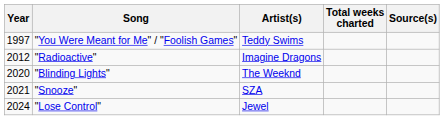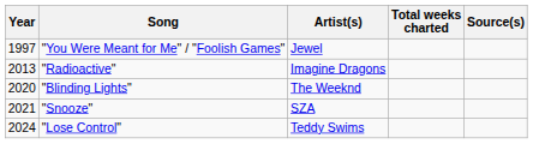 <table class="wikitable">
 <tr>
 <th>Year</th>
 <th>Song</th>
 <th>Artist(s)</th>
 <th>Total weeks<br>charted</th>
 <th>Source(s)</th>
 </tr>
 <tr>
 <td>1997</td>
 <td>"<a href='#'>You Were Meant for Me</a>" / "<a href='#'>Foolish Games</a>"</td>
-<td><a href='#'>Teddy Swims</a></td>
+<td><a href='#'>Jewel</a></td>
 <td></td>
 <td style="text-align:center;"></td>
 </tr>
 <tr>
-<td>2012</td>
+<td>2013</td>
 <td>"<a href='#'>Radioactive</a>"</td>
 <td><a href='#'>Imagine Dragons</a></td>
 <td></td>
 <td style="text-align:center;"></td>
 </tr>
 <tr>
 <td>2020</td>
 <td>"<a href='#'>Blinding Lights</a>"</td>
 <td><a href='#'>The Weeknd</a></td>
 <td></td>
 <td style="text-align:center;"></td>
 </tr>
 <tr>
 <td>2021</td>
 <td>"<a href='#'>Snooze</a>"</td>
 <td><a href='#'>SZA</a></td>
 <td></td>
 <td style="text-align:center;"></td>
 </tr>
 <tr>
 <td>2024</td>
 <td>"<a href='#'>Lose Control</a>"</td>
-<td><a href='#'>Jewel</a></td>
+<td><a href='#'>Teddy Swims</a></td>
 <td></td>
 <td></td>
 </tr>
 </table>
